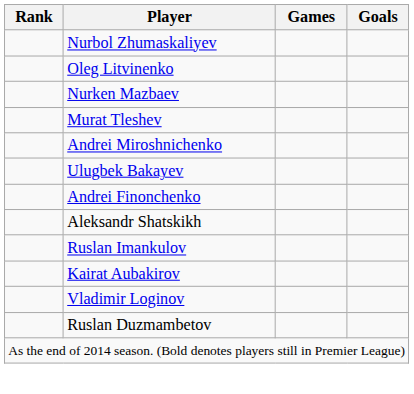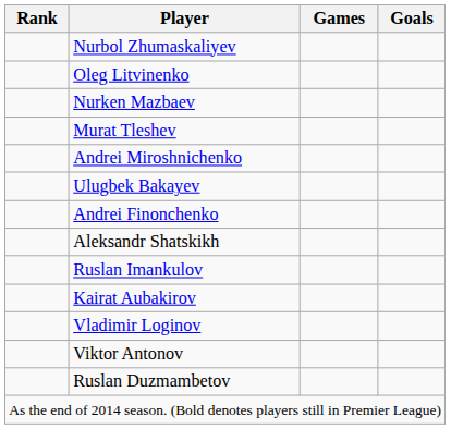 <table class="wikitable sortable">
 <tr>
 <th>Rank</th>
 <th>Player</th>
 <th>Games</th>
 <th>Goals</th>
 </tr>
 <tr>
 <td></td>
 <td style="text-align:left;"> <a href='#'>Nurbol Zhumaskaliyev</a></td>
 <td></td>
 <td></td>
 </tr>
 <tr>
 <td></td>
 <td style="text-align:left;"> <a href='#'>Oleg Litvinenko</a></td>
 <td></td>
 <td></td>
 </tr>
 <tr>
 <td></td>
 <td style="text-align:left;"> <a href='#'>Nurken Mazbaev</a></td>
 <td></td>
 <td></td>
 </tr>
 <tr>
 <td></td>
 <td style="text-align:left;"> <a href='#'>Murat Tleshev</a></td>
 <td></td>
 <td></td>
 </tr>
 <tr>
 <td></td>
 <td style="text-align:left;"> <a href='#'>Andrei Miroshnichenko</a></td>
 <td></td>
 <td></td>
 </tr>
 <tr>
 <td></td>
 <td style="text-align:left;"> <a href='#'>Ulugbek Bakayev</a></td>
 <td></td>
 <td></td>
 </tr>
 <tr>
 <td></td>
 <td style="text-align:left;"> <a href='#'>Andrei Finonchenko</a></td>
 <td></td>
 <td></td>
 </tr>
 <tr>
 <td></td>
 <td style="text-align:left;"> Aleksandr Shatskikh</td>
 <td></td>
 <td></td>
 </tr>
 <tr>
 <td></td>
 <td style="text-align:left;"> <a href='#'>Ruslan Imankulov</a></td>
 <td></td>
 <td></td>
 </tr>
 <tr>
 <td></td>
 <td style="text-align:left;"> <a href='#'>Kairat Aubakirov</a></td>
 <td></td>
 <td></td>
 </tr>
 <tr>
 <td></td>
 <td style="text-align:left;"> <a href='#'>Vladimir Loginov</a></td>
 <td></td>
 <td></td>
 </tr>
 <tr>
 <td></td>
+<td style="text-align:left;"> Viktor Antonov</td>
+<td></td>
+<td></td>
+</tr>
+<tr>
+<td></td>
 <td style="text-align:left;"> Ruslan Duzmambetov</td>
 <td></td>
 <td></td>
 </tr>
 <tr>
 <td colspan="4"><small>As the end of 2014 season. (Bold denotes players still in Premier League)</small></td>
 </tr>
 </table>
